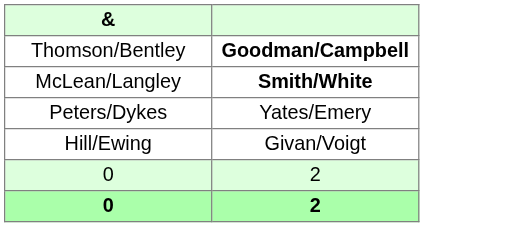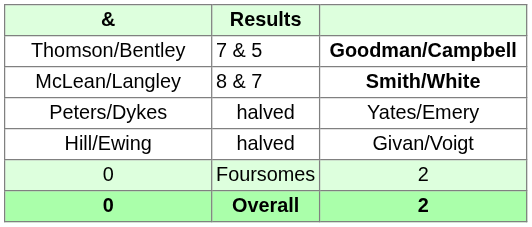 <table border="1" cellpadding="3" style="border-collapse:collapse; text-align:center;">
 <tr style="background:#ddffdd;">
 <th width=160> & </th>
+<th>Results</th>
 <th width=160></th>
 </tr>
 <tr>
 <td>Thomson/Bentley</td>
+<td align=left> 7 & 5</td>
 <td><strong>Goodman/Campbell</strong></td>
 </tr>
 <tr>
 <td>McLean/Langley</td>
+<td align=left> 8 & 7</td>
 <td><strong>Smith/White</strong></td>
 </tr>
 <tr>
 <td>Peters/Dykes</td>
+<td>halved</td>
 <td>Yates/Emery</td>
 </tr>
 <tr>
 <td>Hill/Ewing</td>
+<td>halved</td>
 <td>Givan/Voigt</td>
 </tr>
 <tr style="background:#ddffdd;">
 <td>0</td>
+<td>Foursomes</td>
 <td>2</td>
 </tr>
 <tr style="background:#aaffaa;">
 <th>0</th>
+<th>Overall</th>
 <th>2</th>
 </tr>
 </table>
